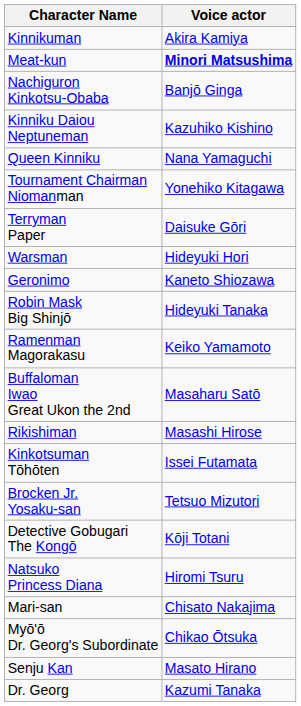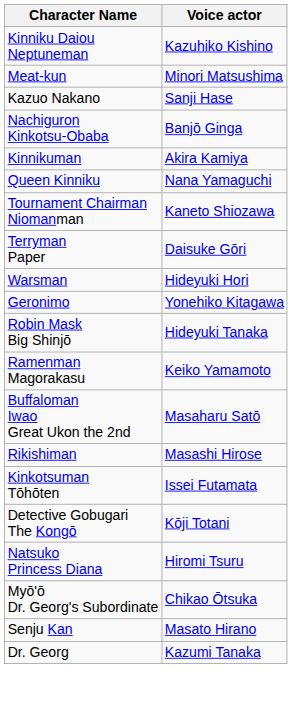 <table class="wikitable">
 <tr>
 <th>Character Name</th>
 <th>Voice actor</th>
 </tr>
 <tr>
-<td><a href='#'>Kinnikuman</a></td>
-<td><a href='#'>Akira Kamiya</a></td>
+<td><a href='#'>Kinniku Daiou</a><br><a href='#'>Neptuneman</a></td>
+<td><a href='#'>Kazuhiko Kishino</a></td>
 </tr>
 <tr>
 <td><a href='#'>Meat-kun</a></td>
-<td><strong><a href='#'>Minori Matsushima</a></strong></td>
+<td><a href='#'>Minori Matsushima</a></td>
+</tr>
+<tr>
+<td>Kazuo Nakano</td>
+<td><a href='#'>Sanji Hase</a></td>
 </tr>
 <tr>
 <td><a href='#'>Nachiguron</a><br><a href='#'>Kinkotsu-Obaba</a></td>
 <td><a href='#'>Banjō Ginga</a></td>
 </tr>
 <tr>
-<td><a href='#'>Kinniku Daiou</a><br><a href='#'>Neptuneman</a></td>
-<td><a href='#'>Kazuhiko Kishino</a></td>
+<td><a href='#'>Kinnikuman</a></td>
+<td><a href='#'>Akira Kamiya</a></td>
 </tr>
 <tr>
 <td><a href='#'>Queen Kinniku</a></td>
 <td><a href='#'>Nana Yamaguchi</a></td>
 </tr>
 <tr>
 <td><a href='#'>Tournament Chairman</a><br><a href='#'>Nioman</a>man</td>
-<td><a href='#'>Yonehiko Kitagawa</a></td>
+<td><a href='#'>Kaneto Shiozawa</a></td>
 </tr>
 <tr>
 <td><a href='#'>Terryman</a><br>Paper</td>
 <td><a href='#'>Daisuke Gōri</a></td>
 </tr>
 <tr>
 <td><a href='#'>Warsman</a></td>
 <td><a href='#'>Hideyuki Hori</a></td>
 </tr>
 <tr>
 <td><a href='#'>Geronimo</a></td>
-<td><a href='#'>Kaneto Shiozawa</a></td>
+<td><a href='#'>Yonehiko Kitagawa</a></td>
 </tr>
 <tr>
 <td><a href='#'>Robin Mask</a><br>Big Shinjō</td>
 <td><a href='#'>Hideyuki Tanaka</a></td>
 </tr>
 <tr>
 <td><a href='#'>Ramenman</a><br>Magorakasu</td>
 <td><a href='#'>Keiko Yamamoto</a></td>
 </tr>
 <tr>
 <td><a href='#'>Buffaloman</a><br><a href='#'>Iwao</a><br>Great Ukon the 2nd</td>
 <td><a href='#'>Masaharu Satō</a></td>
 </tr>
 <tr>
 <td><a href='#'>Rikishiman</a></td>
 <td><a href='#'>Masashi Hirose</a></td>
 </tr>
 <tr>
 <td><a href='#'>Kinkotsuman</a><br>Tōhōten</td>
 <td><a href='#'>Issei Futamata</a></td>
 </tr>
 <tr>
-<td><a href='#'>Brocken Jr.</a><br><a href='#'>Yosaku-san</a></td>
-<td><a href='#'>Tetsuo Mizutori</a></td>
-</tr>
-<tr>
 <td>Detective Gobugari<br>The <a href='#'>Kongō</a></td>
 <td><a href='#'>Kōji Totani</a></td>
 </tr>
 <tr>
 <td><a href='#'>Natsuko</a><br><a href='#'>Princess Diana</a></td>
 <td><a href='#'>Hiromi Tsuru</a></td>
-</tr>
-<tr>
-<td>Mari-san</td>
-<td><a href='#'>Chisato Nakajima</a></td>
 </tr>
 <tr>
 <td>Myō'ō<br>Dr. Georg's Subordinate</td>
 <td><a href='#'>Chikao Ōtsuka</a></td>
 </tr>
 <tr>
 <td>Senju <a href='#'>Kan</a></td>
 <td><a href='#'>Masato Hirano</a></td>
 </tr>
 <tr>
 <td>Dr. Georg</td>
 <td><a href='#'>Kazumi Tanaka</a></td>
 </tr>
 </table>
